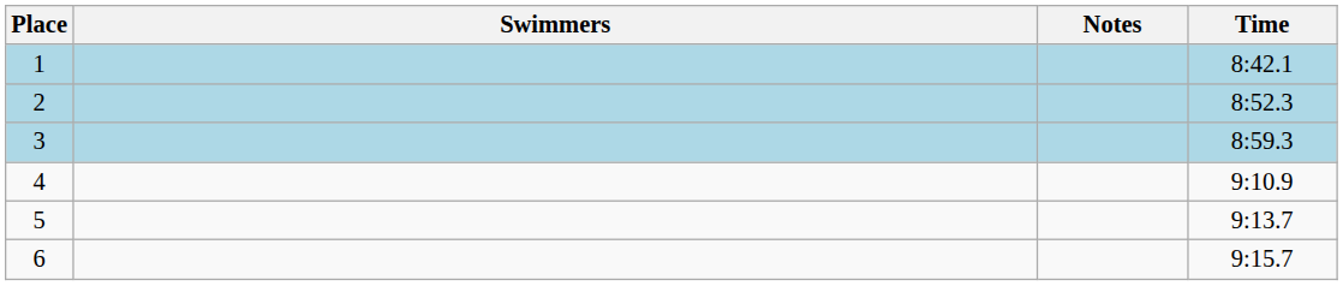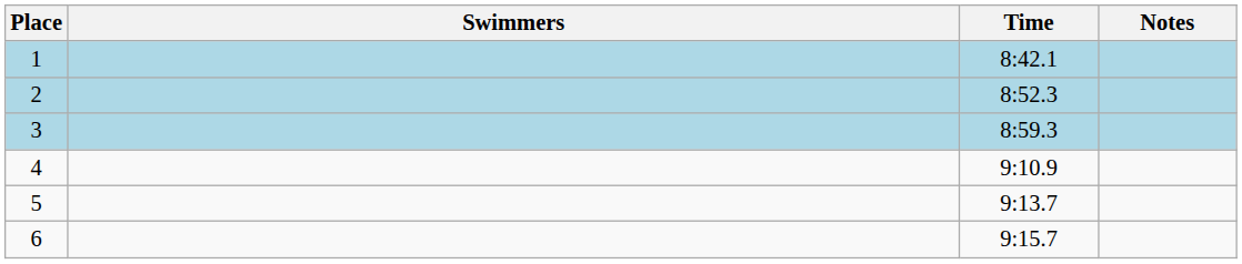 <table class=wikitable style="text-align:center">
 <tr>
 <th>Place</th>
 <th width=620>Swimmers</th>
+<th width=90>Time</th>
 <th width=90>Notes</th>
-<th width=90>Time</th>
 </tr>
 <tr bgcolor=lightblue>
 <td>1</td>
 <td align=left></td>
+<td>8:42.1</td>
 <td></td>
-<td>8:42.1</td>
 </tr>
 <tr bgcolor=lightblue>
 <td>2</td>
 <td align=left></td>
+<td>8:52.3</td>
 <td></td>
-<td>8:52.3</td>
 </tr>
 <tr bgcolor=lightblue>
 <td>3</td>
 <td align=left></td>
+<td>8:59.3</td>
 <td></td>
-<td>8:59.3</td>
 </tr>
 <tr>
 <td>4</td>
 <td align=left></td>
+<td>9:10.9</td>
 <td></td>
-<td>9:10.9</td>
 </tr>
 <tr>
 <td>5</td>
 <td align=left></td>
+<td>9:13.7</td>
 <td></td>
-<td>9:13.7</td>
 </tr>
 <tr>
 <td>6</td>
 <td align=left></td>
+<td>9:15.7</td>
 <td></td>
-<td>9:15.7</td>
 </tr>
 </table>
